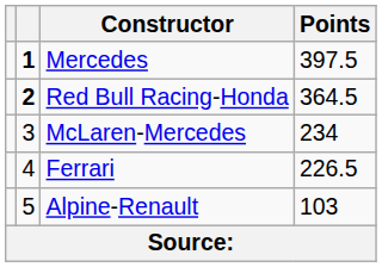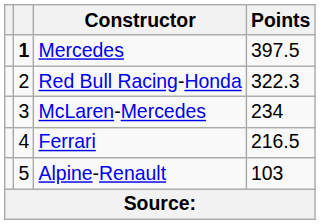 <table class="wikitable" style="font-size: 85%;">
 <tr>
 <th scope="col"></th>
 <th scope="col"></th>
 <th scope="col">Constructor</th>
 <th scope="col">Points</th>
 </tr>
 <tr>
 <td align="left"></td>
 <td align="center"><strong>1</strong></td>
 <td> <a href='#'>Mercedes</a></td>
 <td align="left">397.5</td>
 </tr>
 <tr>
 <td align="left"></td>
-<td align="center"><strong>2</strong></td>
+<td align="center">2</td>
 <td> <a href='#'>Red Bull Racing</a>-<a href='#'>Honda</a></td>
-<td align="left">364.5</td>
+<td align="left">322.3</td>
 </tr>
 <tr>
 <td align="left"></td>
 <td align="center">3</td>
 <td> <a href='#'>McLaren</a>-<a href='#'>Mercedes</a></td>
 <td align="left">234</td>
 </tr>
 <tr>
 <td align="left"></td>
 <td align="center">4</td>
 <td> <a href='#'>Ferrari</a></td>
-<td align="left">226.5</td>
+<td align="left">216.5</td>
 </tr>
 <tr>
 <td align="left"></td>
 <td align="center">5</td>
 <td> <a href='#'>Alpine</a>-<a href='#'>Renault</a></td>
 <td align="left">103</td>
 </tr>
 <tr>
 <th colspan=4>Source:</th>
 </tr>
 </table>
